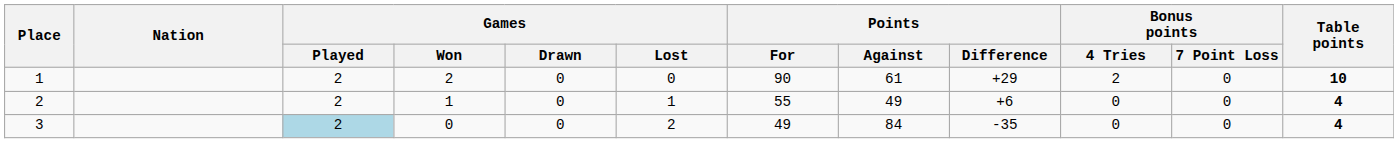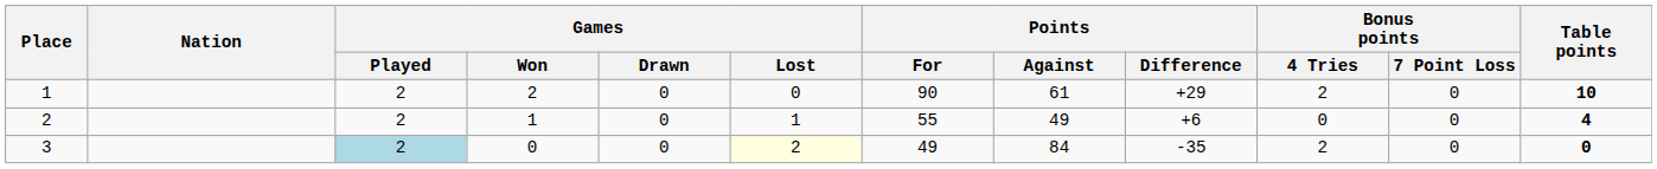 <table class="wikitable" style="width:100%;">
 <tr>
 <th rowspan="2" style="width:5%;">Place</th>
 <th rowspan="2" style="width:15%;">Nation</th>
 <th colspan="4" style="width:32%;">Games</th>
 <th colspan="3" style="width:18%;">Points</th>
 <th colspan="2" style="width:16%;">Bonus<br>points</th>
 <th rowspan="2" style="width:10%;">Table<br>points</th>
 </tr>
 <tr>
 <th style="width:8%;">Played</th>
 <th style="width:8%;">Won</th>
 <th style="width:8%;">Drawn</th>
 <th style="width:8%;">Lost</th>
 <th style="width:8%;">For</th>
 <th style="width:8%;">Against</th>
 <th style="width:8%;">Difference</th>
 <th style="width:8%;">4 Tries</th>
 <th style="width:8%;">7 Point Loss</th>
 </tr>
 <tr align=center>
 <td>1</td>
 <td align=left></td>
 <td>2</td>
 <td>2</td>
 <td>0</td>
 <td>0</td>
 <td>90</td>
 <td>61</td>
 <td>+29</td>
 <td>2</td>
 <td>0</td>
 <td><strong>10</strong></td>
 </tr>
 <tr align=center>
 <td>2</td>
 <td align=left></td>
 <td>2</td>
 <td>1</td>
 <td>0</td>
 <td>1</td>
 <td>55</td>
 <td>49</td>
 <td>+6</td>
 <td>0</td>
 <td>0</td>
 <td><strong>4</strong></td>
 </tr>
 <tr align=center>
 <td>3</td>
 <td align=left></td>
 <td style="background: lightblue;">2</td>
 <td>0</td>
 <td>0</td>
-<td>2</td>
+<td style="background: lightyellow;">2</td>
 <td>49</td>
 <td>84</td>
 <td>-35</td>
+<td>2</td>
 <td>0</td>
-<td>0</td>
-<td><strong>4</strong></td>
+<td><strong>0</strong></td>
 </tr>
 </table>
